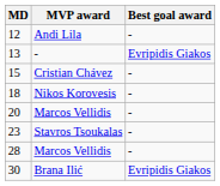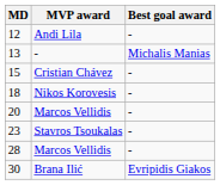 <table class="wikitable">
 <tr>
 <th>MD</th>
 <th>MVP award</th>
 <th>Best goal award</th>
 </tr>
 <tr>
 <td>12</td>
 <td><a href='#'>Andi Lila</a></td>
 <td>-</td>
 </tr>
 <tr>
 <td>13</td>
 <td>-</td>
-<td><a href='#'>Evripidis Giakos</a></td>
+<td><a href='#'>Michalis Manias</a></td>
 </tr>
 <tr>
 <td>15</td>
 <td><a href='#'>Cristian Chávez</a></td>
 <td>-</td>
 </tr>
 <tr>
 <td>18</td>
 <td><a href='#'>Nikos Korovesis</a></td>
 <td>-</td>
 </tr>
 <tr>
 <td>20</td>
 <td><a href='#'>Marcos Vellidis</a></td>
 <td>-</td>
 </tr>
 <tr>
 <td>23</td>
 <td><a href='#'>Stavros Tsoukalas</a></td>
 <td>-</td>
 </tr>
 <tr>
 <td>28</td>
 <td><a href='#'>Marcos Vellidis</a></td>
 <td>-</td>
 </tr>
 <tr>
 <td>30</td>
 <td><a href='#'>Brana Ilić</a></td>
 <td><a href='#'>Evripidis Giakos</a></td>
 </tr>
 </table>
